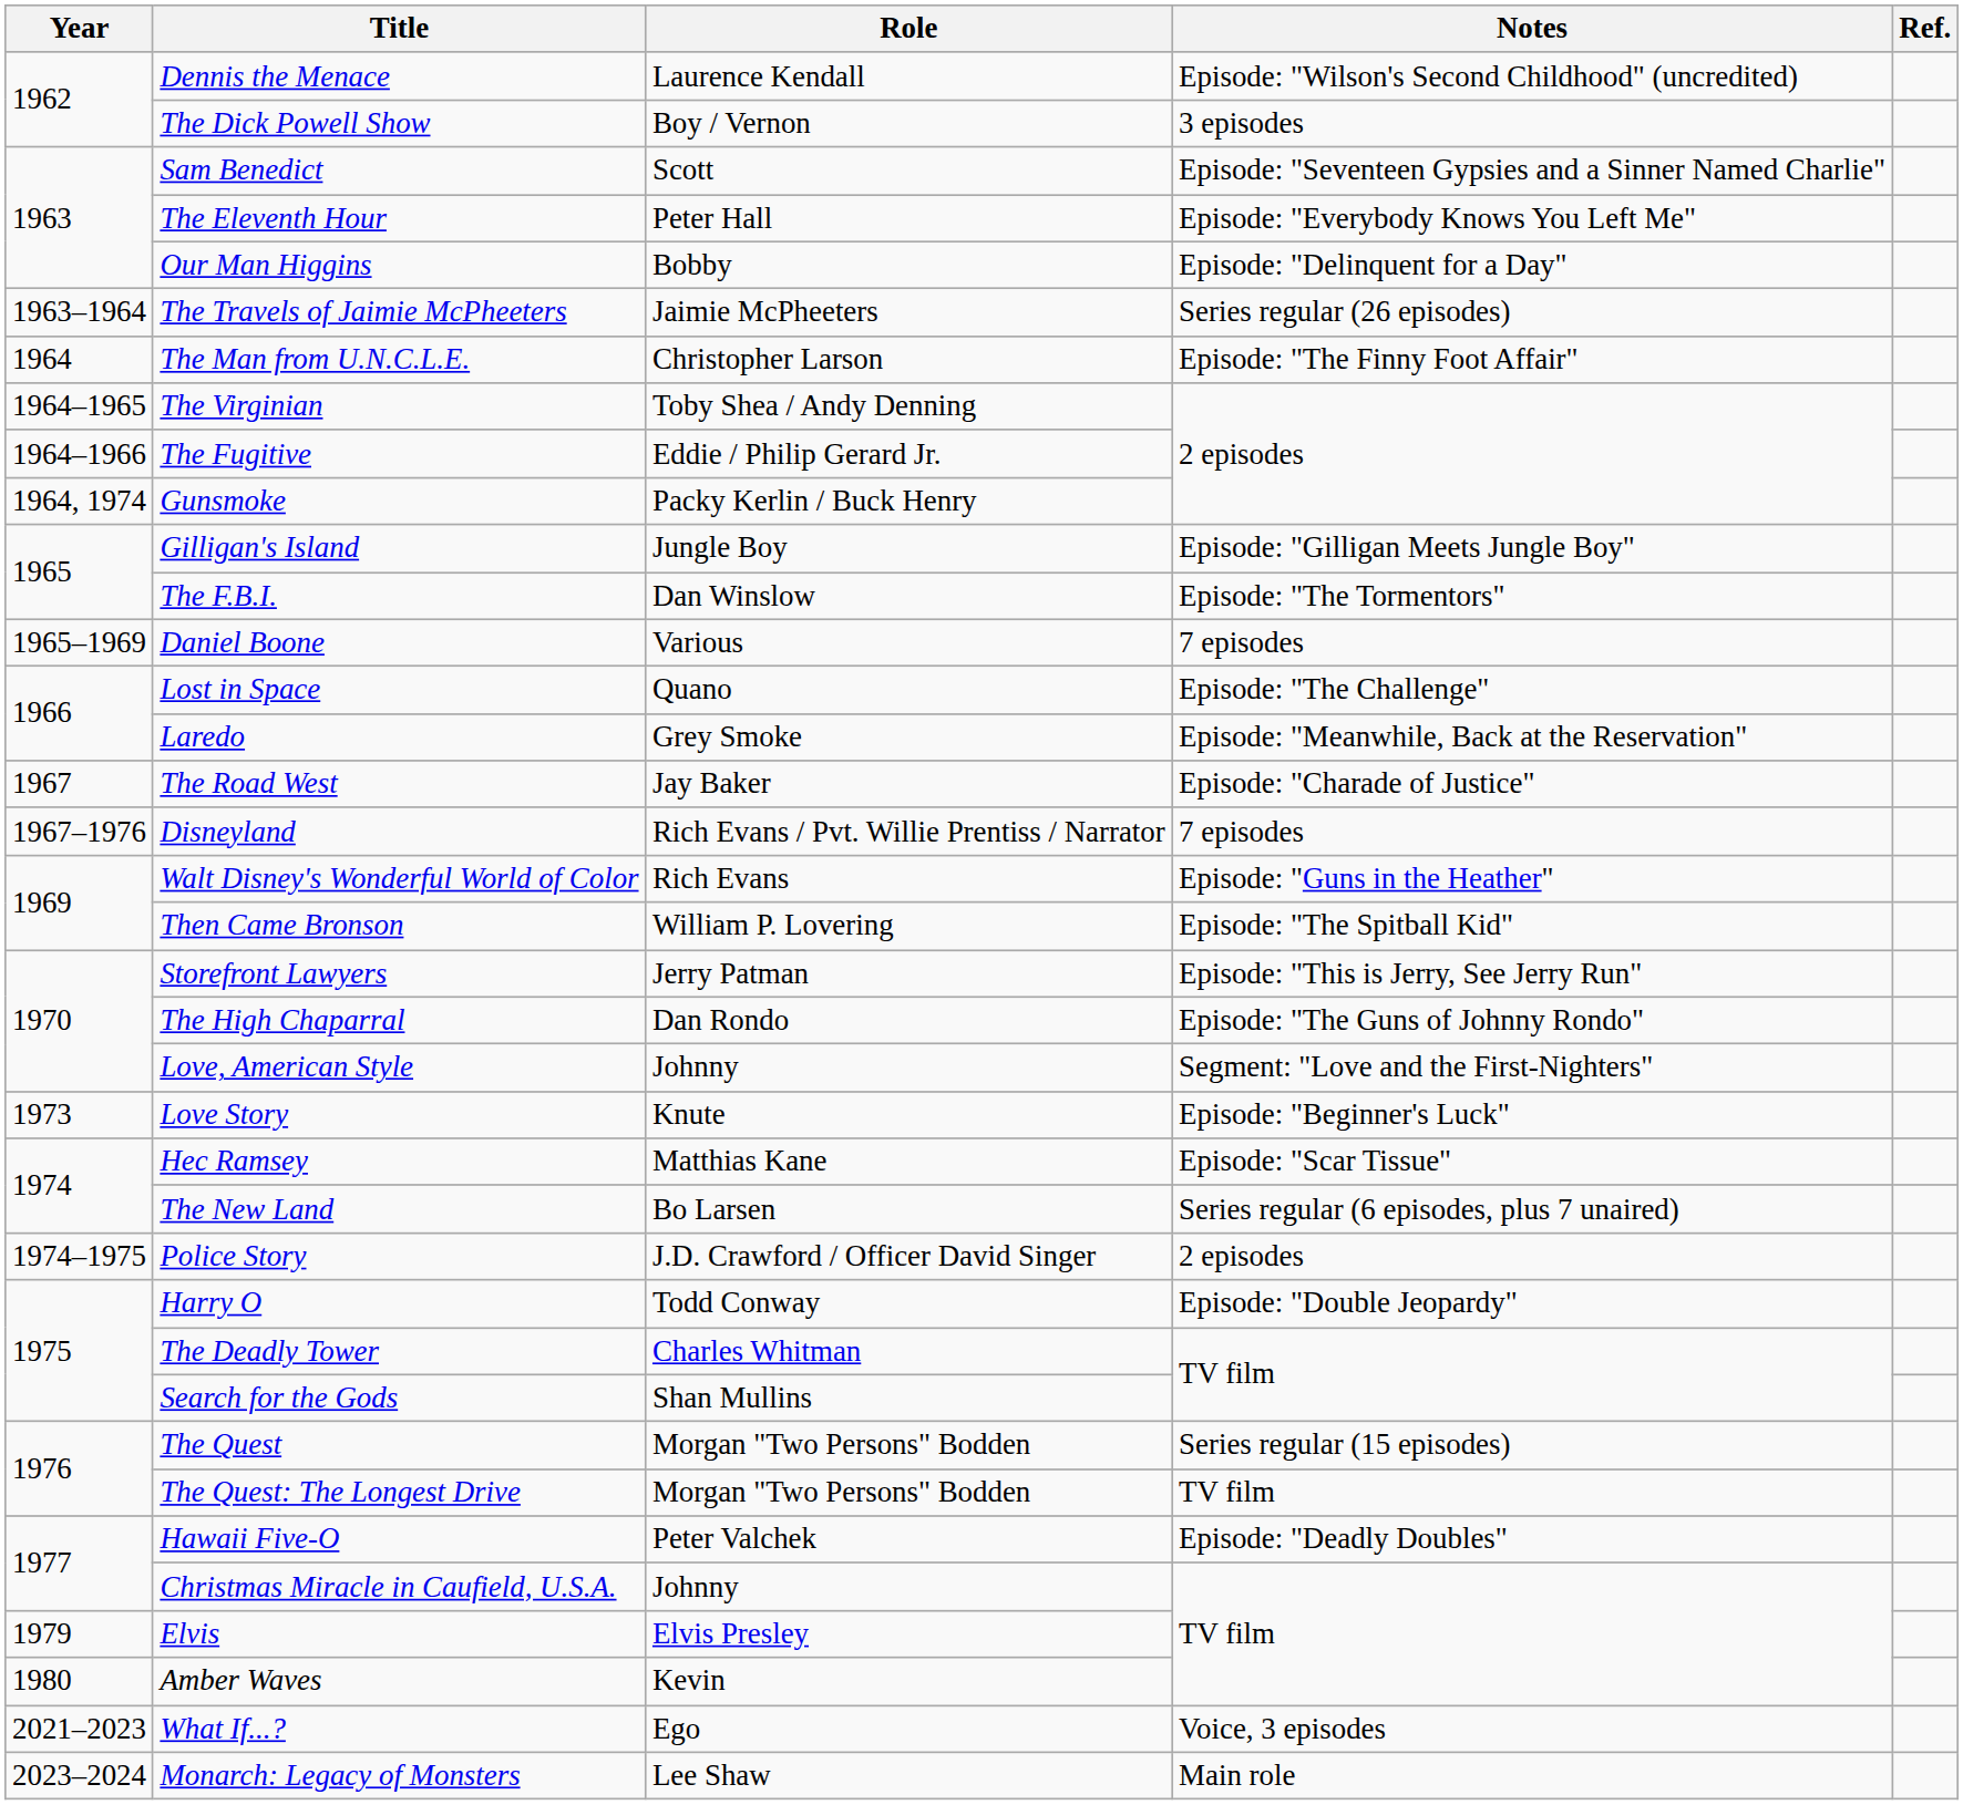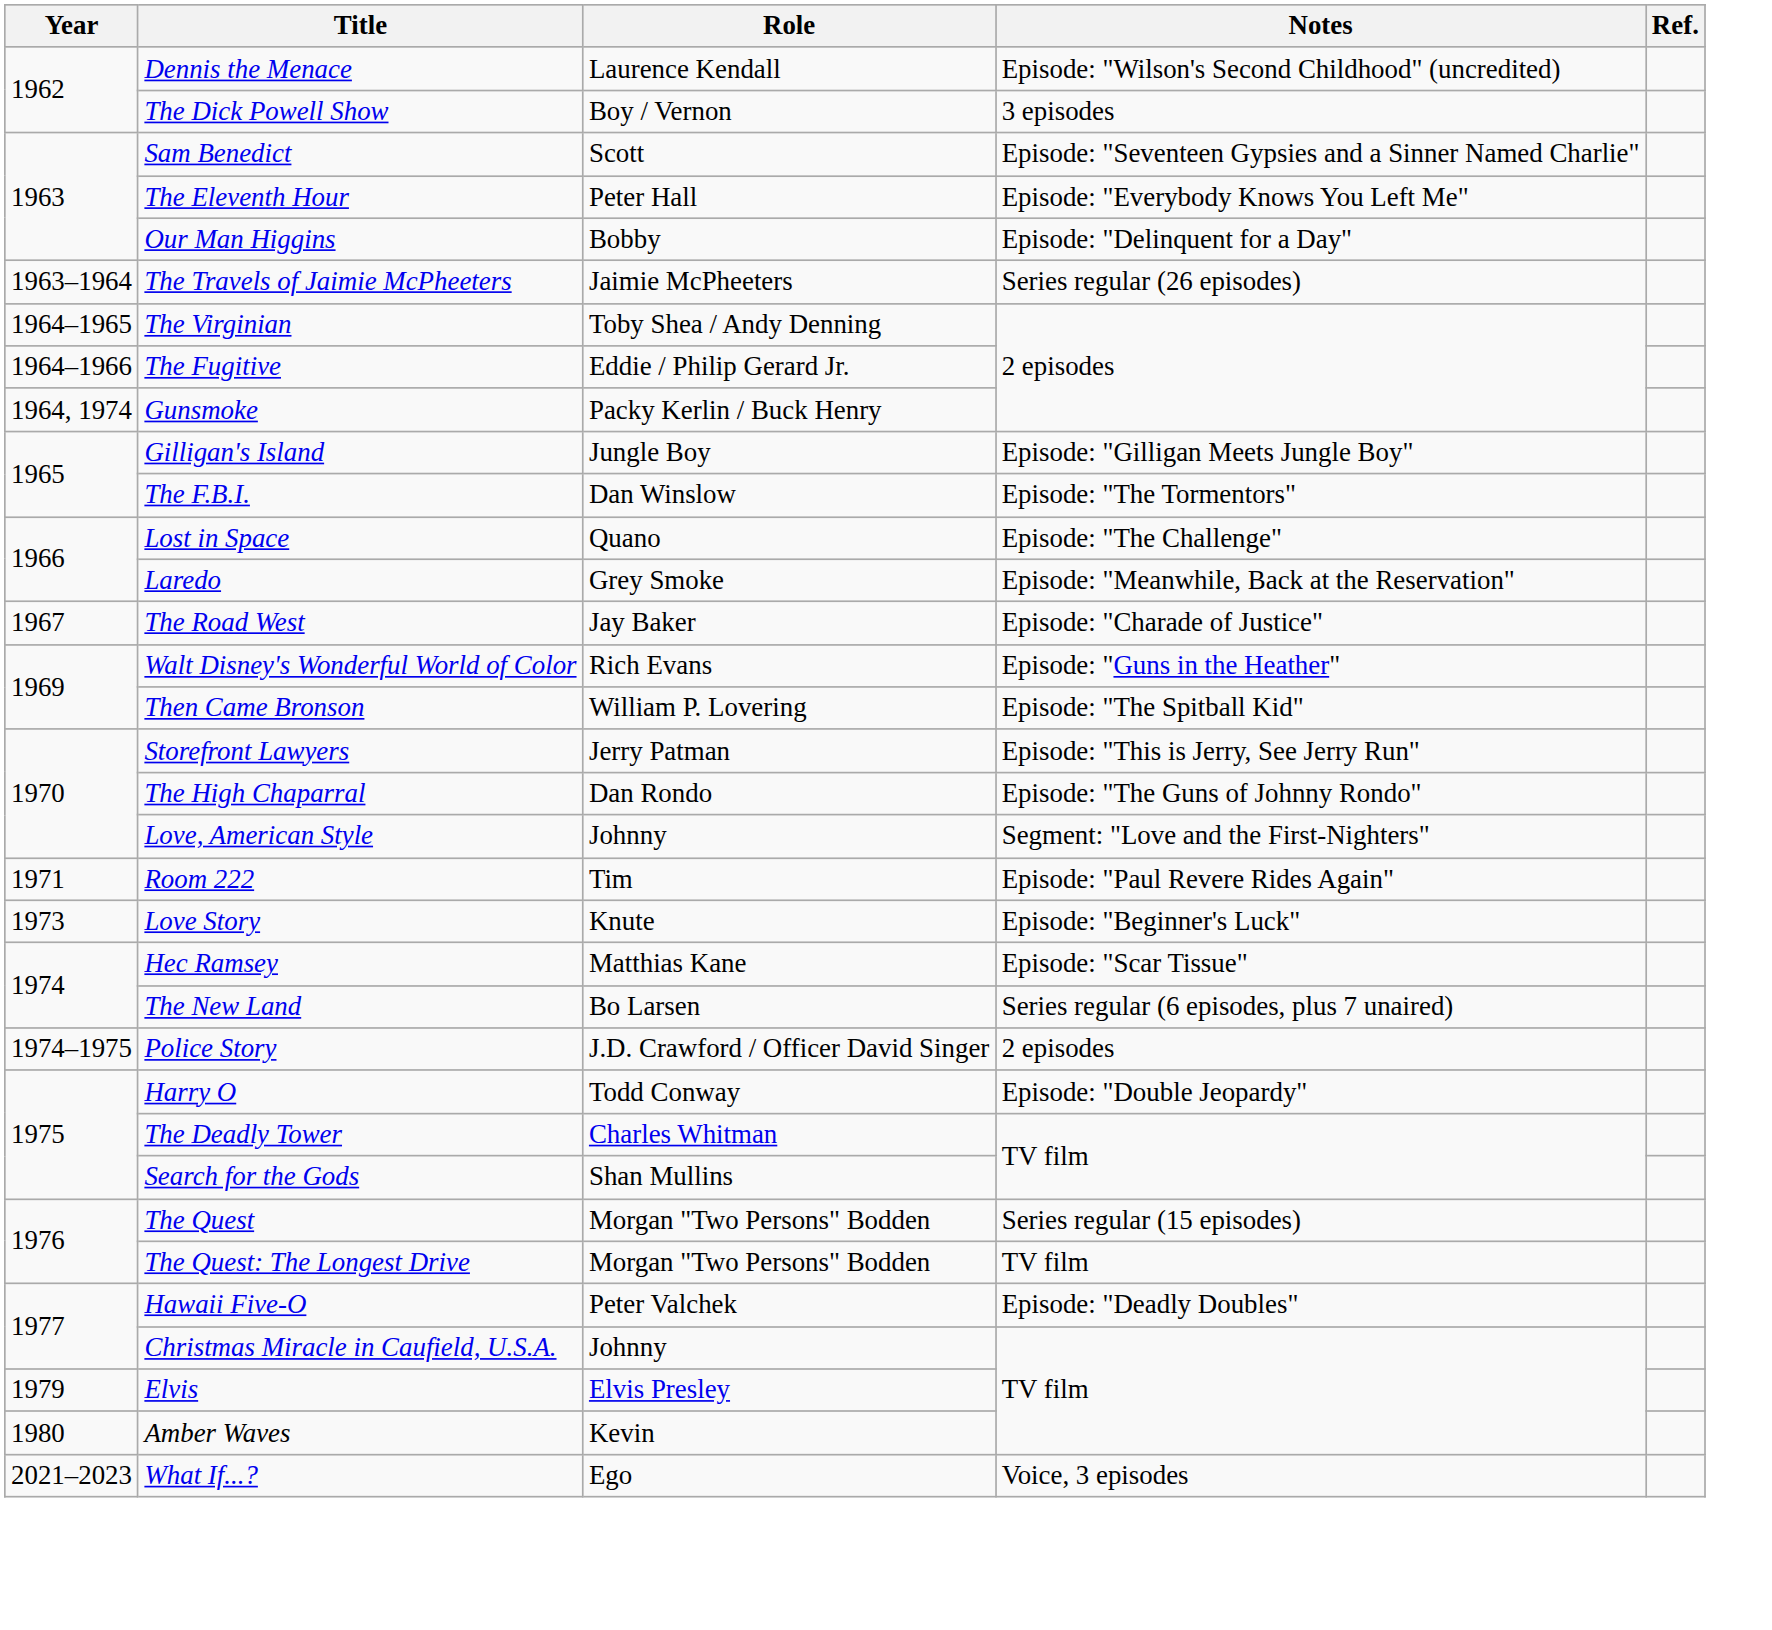 <table class="wikitable sortable plainrowheaders">
 <tr>
 <th>Year</th>
 <th>Title</th>
 <th>Role</th>
 <th>Notes</th>
 <th>Ref.</th>
 </tr>
 <tr>
 <td rowspan="2">1962</td>
 <td><em><a href='#'>Dennis the Menace</a></em></td>
 <td>Laurence Kendall</td>
 <td>Episode: "Wilson's Second Childhood" (uncredited)</td>
 <td align="center"></td>
 </tr>
 <tr>
 <td><em><a href='#'>The Dick Powell Show</a></em></td>
 <td>Boy / Vernon</td>
 <td>3 episodes</td>
 <td align="center"></td>
 </tr>
 <tr>
 <td rowspan="3">1963</td>
 <td><em><a href='#'>Sam Benedict</a></em></td>
 <td>Scott</td>
 <td>Episode: "Seventeen Gypsies and a Sinner Named Charlie"</td>
 <td align="center"></td>
 </tr>
 <tr>
 <td><em><a href='#'>The Eleventh Hour</a></em></td>
 <td>Peter Hall</td>
 <td>Episode: "Everybody Knows You Left Me"</td>
 <td align="center"></td>
 </tr>
 <tr>
 <td><em><a href='#'>Our Man Higgins</a></em></td>
 <td>Bobby</td>
 <td>Episode: "Delinquent for a Day"</td>
 <td align="center"></td>
 </tr>
 <tr>
 <td>1963–1964</td>
 <td><em><a href='#'>The Travels of Jaimie McPheeters</a></em></td>
 <td>Jaimie McPheeters</td>
 <td>Series regular (26 episodes)</td>
 <td align="center"></td>
 </tr>
 <tr>
-<td>1964</td>
-<td><em><a href='#'>The Man from U.N.C.L.E.</a></em></td>
-<td>Christopher Larson</td>
-<td>Episode: "The Finny Foot Affair"</td>
-<td align="center"></td>
-</tr>
-<tr>
 <td>1964–1965</td>
 <td><em><a href='#'>The Virginian</a></em></td>
 <td>Toby Shea / Andy Denning</td>
 <td rowspan="3">2 episodes</td>
 <td align="center"></td>
 </tr>
 <tr>
 <td>1964–1966</td>
 <td><em><a href='#'>The Fugitive</a></em></td>
 <td>Eddie / Philip Gerard Jr.</td>
 <td align="center"></td>
 </tr>
 <tr>
 <td>1964, 1974</td>
 <td><em><a href='#'>Gunsmoke</a></em></td>
 <td>Packy Kerlin / Buck Henry</td>
 <td align="center"></td>
 </tr>
 <tr>
 <td rowspan="2">1965</td>
 <td><em><a href='#'>Gilligan's Island</a></em></td>
 <td>Jungle Boy</td>
 <td>Episode: "Gilligan Meets Jungle Boy"</td>
 <td align="center"></td>
 </tr>
 <tr>
 <td><em><a href='#'>The F.B.I.</a></em></td>
 <td>Dan Winslow</td>
 <td>Episode: "The Tormentors"</td>
 <td align="center"></td>
 </tr>
 <tr>
-<td>1965–1969</td>
-<td><em><a href='#'>Daniel Boone</a></em></td>
-<td>Various</td>
-<td>7 episodes</td>
-<td align="center"></td>
-</tr>
-<tr>
 <td rowspan="2">1966</td>
 <td><em><a href='#'>Lost in Space</a></em></td>
 <td>Quano</td>
 <td>Episode: "The Challenge"</td>
 <td align="center"></td>
 </tr>
 <tr>
 <td><em><a href='#'>Laredo</a></em></td>
 <td>Grey Smoke</td>
 <td>Episode: "Meanwhile, Back at the Reservation"</td>
 <td align="center"></td>
 </tr>
 <tr>
 <td>1967</td>
 <td><em><a href='#'>The Road West</a></em></td>
 <td>Jay Baker</td>
 <td>Episode: "Charade of Justice"</td>
-<td align="center"></td>
-</tr>
-<tr>
-<td>1967–1976</td>
-<td><em><a href='#'>Disneyland</a></em></td>
-<td>Rich Evans / Pvt. Willie Prentiss / Narrator</td>
-<td>7 episodes</td>
 <td align="center"></td>
 </tr>
 <tr>
 <td rowspan="2">1969</td>
 <td><em><a href='#'>Walt Disney's Wonderful World of Color</a></em></td>
 <td>Rich Evans</td>
 <td>Episode: "<a href='#'>Guns in the Heather</a>"</td>
 <td align="center"></td>
 </tr>
 <tr>
 <td><em><a href='#'>Then Came Bronson</a></em></td>
 <td>William P. Lovering</td>
 <td>Episode: "The Spitball Kid"</td>
 <td align="center"></td>
 </tr>
 <tr>
 <td rowspan="3">1970</td>
 <td><em><a href='#'>Storefront Lawyers</a></em></td>
 <td>Jerry Patman</td>
 <td>Episode: "This is Jerry, See Jerry Run"</td>
 <td align="center"></td>
 </tr>
 <tr>
 <td><em><a href='#'>The High Chaparral</a></em></td>
 <td>Dan Rondo</td>
 <td>Episode: "The Guns of Johnny Rondo"</td>
 <td align="center"></td>
 </tr>
 <tr>
 <td><em><a href='#'>Love, American Style</a></em></td>
 <td>Johnny</td>
 <td>Segment: "Love and the First-Nighters"</td>
+<td align="center"></td>
+</tr>
+<tr>
+<td>1971</td>
+<td><em><a href='#'>Room 222</a></em></td>
+<td>Tim</td>
+<td>Episode: "Paul Revere Rides Again"</td>
 <td align="center"></td>
 </tr>
 <tr>
 <td>1973</td>
 <td><em><a href='#'>Love Story</a></em></td>
 <td>Knute</td>
 <td>Episode: "Beginner's Luck"</td>
 <td align="center"></td>
 </tr>
 <tr>
 <td rowspan="2">1974</td>
 <td><em><a href='#'>Hec Ramsey</a></em></td>
 <td>Matthias Kane</td>
 <td>Episode: "Scar Tissue"</td>
 <td align="center"></td>
 </tr>
 <tr>
 <td><em><a href='#'>The New Land</a></em></td>
 <td>Bo Larsen</td>
 <td>Series regular (6 episodes, plus 7 unaired)</td>
 <td align="center"></td>
 </tr>
 <tr>
 <td>1974–1975</td>
 <td><em><a href='#'>Police Story</a></em></td>
 <td>J.D. Crawford / Officer David Singer</td>
 <td>2 episodes</td>
 <td align="center"></td>
 </tr>
 <tr>
 <td rowspan="3">1975</td>
 <td><em><a href='#'>Harry O</a></em></td>
 <td>Todd Conway</td>
 <td>Episode: "Double Jeopardy"</td>
 <td align="center"></td>
 </tr>
 <tr>
 <td><em><a href='#'>The Deadly Tower</a></em></td>
 <td><a href='#'>Charles Whitman</a></td>
 <td rowspan="2">TV film</td>
 <td align="center"></td>
 </tr>
 <tr>
 <td><em><a href='#'>Search for the Gods</a></em></td>
 <td>Shan Mullins</td>
 <td align="center"></td>
 </tr>
 <tr>
 <td rowspan="2">1976</td>
 <td><em><a href='#'>The Quest</a></em></td>
 <td>Morgan "Two Persons" Bodden</td>
 <td>Series regular (15 episodes)</td>
 <td align="center"></td>
 </tr>
 <tr>
 <td><em><a href='#'>The Quest: The Longest Drive</a></em></td>
 <td>Morgan "Two Persons" Bodden</td>
 <td>TV film</td>
 <td align="center"></td>
 </tr>
 <tr>
 <td rowspan="2">1977</td>
 <td><em><a href='#'>Hawaii Five-O</a></em></td>
 <td>Peter Valchek</td>
 <td>Episode: "Deadly Doubles"</td>
 <td align="center"></td>
 </tr>
 <tr>
 <td><em><a href='#'>Christmas Miracle in Caufield, U.S.A.</a></em></td>
 <td>Johnny</td>
 <td rowspan="3">TV film</td>
 <td align="center"></td>
 </tr>
 <tr>
 <td>1979</td>
 <td><em><a href='#'>Elvis</a></em></td>
 <td><a href='#'>Elvis Presley</a></td>
 <td align="center"></td>
 </tr>
 <tr>
 <td>1980</td>
 <td><em>Amber Waves</em></td>
 <td>Kevin</td>
 <td align="center"></td>
 </tr>
 <tr>
 <td>2021–2023</td>
 <td><em><a href='#'>What If...?</a></em></td>
 <td>Ego</td>
 <td>Voice, 3 episodes</td>
 <td align="center"></td>
 </tr>
-<tr>
-<td>2023–2024</td>
-<td><em><a href='#'>Monarch: Legacy of Monsters</a></em></td>
-<td>Lee Shaw</td>
-<td>Main role</td>
-<td align="center"></td>
-</tr>
 </table>
